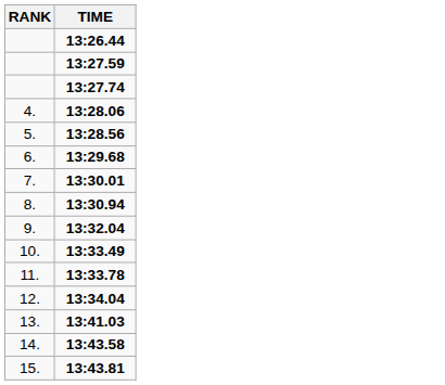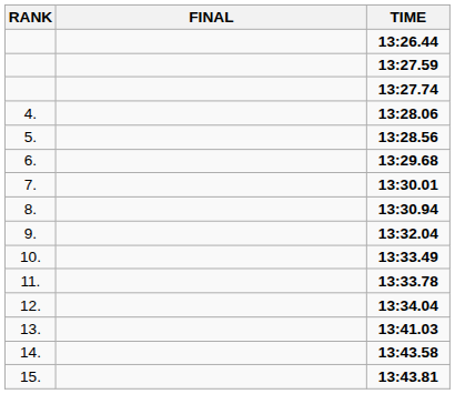 <table class="wikitable" style="border-collapse: collapse; font-size: 90%;">
 <tr>
 <th>RANK</th>
+<th style="width: 20em">FINAL</th>
 <th style="width: 5em">TIME</th>
 </tr>
 <tr>
 <td align="center"></td>
+<td></td>
 <td align="center"><strong>13:26.44</strong></td>
 </tr>
 <tr>
 <td align="center"></td>
+<td></td>
 <td align="center"><strong>13:27.59</strong></td>
 </tr>
 <tr>
 <td align="center"></td>
+<td></td>
 <td align="center"><strong>13:27.74</strong></td>
 </tr>
 <tr>
 <td align="center">4.</td>
+<td></td>
 <td align="center"><strong>13:28.06</strong></td>
 </tr>
 <tr>
 <td align="center">5.</td>
+<td></td>
 <td align="center"><strong>13:28.56</strong></td>
 </tr>
 <tr>
 <td align="center">6.</td>
+<td></td>
 <td align="center"><strong>13:29.68</strong></td>
 </tr>
 <tr>
 <td align="center">7.</td>
+<td></td>
 <td align="center"><strong>13:30.01</strong></td>
 </tr>
 <tr>
 <td align="center">8.</td>
+<td></td>
 <td align="center"><strong>13:30.94</strong></td>
 </tr>
 <tr>
 <td align="center">9.</td>
+<td></td>
 <td align="center"><strong>13:32.04</strong></td>
 </tr>
 <tr>
 <td align="center">10.</td>
+<td></td>
 <td align="center"><strong>13:33.49</strong></td>
 </tr>
 <tr>
 <td align="center">11.</td>
+<td></td>
 <td align="center"><strong>13:33.78</strong></td>
 </tr>
 <tr>
 <td align="center">12.</td>
+<td></td>
 <td align="center"><strong>13:34.04</strong></td>
 </tr>
 <tr>
 <td align="center">13.</td>
+<td></td>
 <td align="center"><strong>13:41.03</strong></td>
 </tr>
 <tr>
 <td align="center">14.</td>
+<td></td>
 <td align="center"><strong>13:43.58</strong></td>
 </tr>
 <tr>
 <td align="center">15.</td>
+<td></td>
 <td align="center"><strong>13:43.81</strong></td>
 </tr>
 </table>
